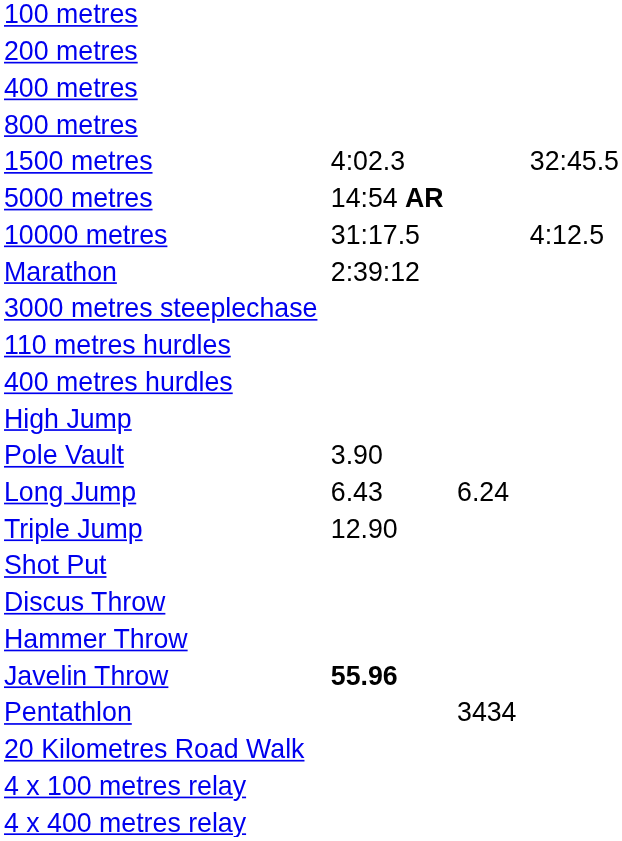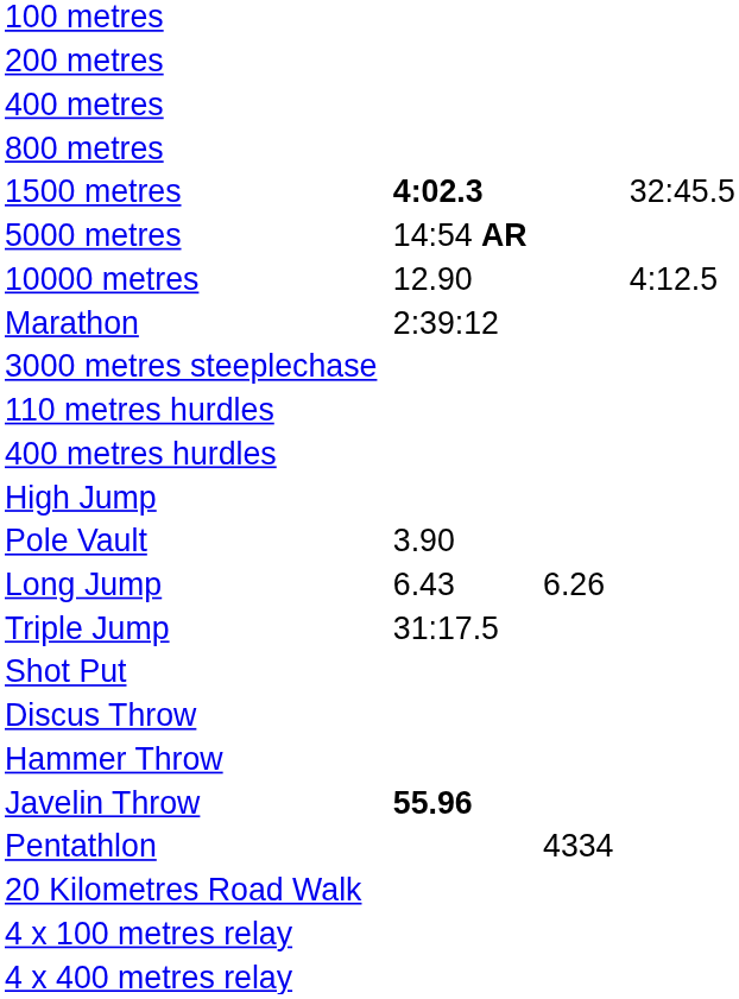 <table>
 <tr>
 <td><a href='#'>100 metres</a></td>
 <td></td>
 <td></td>
 <td></td>
 <td></td>
 <td></td>
 <td></td>
 </tr>
 <tr>
 <td><a href='#'>200 metres</a></td>
 <td></td>
 <td></td>
 <td></td>
 <td></td>
 <td></td>
 <td></td>
 </tr>
 <tr>
 <td><a href='#'>400 metres</a></td>
 <td></td>
 <td></td>
 <td></td>
 <td></td>
 <td></td>
 <td></td>
 </tr>
 <tr>
 <td><a href='#'>800 metres</a></td>
 <td></td>
 <td></td>
 <td></td>
 <td></td>
 <td></td>
 <td></td>
 </tr>
 <tr>
 <td><a href='#'>1500 metres</a></td>
 <td></td>
-<td>4:02.3</td>
+<td><strong>4:02.3</strong></td>
 <td></td>
 <td></td>
 <td></td>
 <td>32:45.5</td>
 </tr>
 <tr>
 <td><a href='#'>5000 metres</a></td>
 <td></td>
 <td>14:54 <strong>AR</strong></td>
 <td></td>
 <td></td>
 <td></td>
 <td></td>
 </tr>
 <tr>
 <td><a href='#'>10000 metres</a></td>
 <td></td>
-<td>31:17.5</td>
+<td>12.90</td>
 <td></td>
 <td></td>
 <td></td>
 <td>4:12.5</td>
 </tr>
 <tr>
 <td><a href='#'>Marathon</a></td>
 <td></td>
 <td>2:39:12</td>
 <td></td>
 <td></td>
 <td></td>
 <td></td>
 </tr>
 <tr>
 <td><a href='#'>3000 metres steeplechase</a></td>
 <td></td>
 <td></td>
 <td></td>
 <td></td>
 <td></td>
 <td></td>
 </tr>
 <tr>
 <td><a href='#'>110 metres hurdles</a></td>
 <td></td>
 <td></td>
 <td></td>
 <td></td>
 <td></td>
 <td></td>
 </tr>
 <tr>
 <td><a href='#'>400 metres hurdles</a></td>
 <td></td>
 <td></td>
 <td></td>
 <td></td>
 <td></td>
 <td></td>
 </tr>
 <tr>
 <td><a href='#'>High Jump</a></td>
 <td></td>
 <td></td>
 <td></td>
 <td></td>
 <td></td>
 <td></td>
 </tr>
 <tr>
 <td><a href='#'>Pole Vault</a></td>
 <td></td>
 <td>3.90</td>
 <td></td>
 <td></td>
 <td></td>
 <td></td>
 </tr>
 <tr>
 <td><a href='#'>Long Jump</a></td>
 <td></td>
 <td>6.43</td>
 <td></td>
-<td>6.24</td>
+<td>6.26</td>
 <td></td>
 <td></td>
 </tr>
 <tr>
 <td><a href='#'>Triple Jump</a></td>
 <td></td>
-<td>12.90</td>
+<td>31:17.5</td>
 <td></td>
 <td></td>
 <td></td>
 <td></td>
 </tr>
 <tr>
 <td><a href='#'>Shot Put</a></td>
 <td></td>
 <td></td>
 <td></td>
 <td></td>
 <td></td>
 <td></td>
 </tr>
 <tr>
 <td><a href='#'>Discus Throw</a></td>
 <td></td>
 <td></td>
 <td></td>
 <td></td>
 <td></td>
 <td></td>
 </tr>
 <tr>
 <td><a href='#'>Hammer Throw</a></td>
 <td></td>
 <td></td>
 <td></td>
 <td></td>
 <td></td>
 <td></td>
 </tr>
 <tr>
 <td><a href='#'>Javelin Throw</a></td>
 <td></td>
 <td><strong>55.96</strong></td>
 <td></td>
 <td></td>
 <td></td>
 <td></td>
 </tr>
 <tr>
 <td><a href='#'>Pentathlon</a></td>
 <td></td>
 <td></td>
 <td></td>
-<td>3434</td>
+<td>4334</td>
 <td></td>
 <td></td>
 </tr>
 <tr>
 <td><a href='#'>20 Kilometres Road Walk</a></td>
 <td></td>
 <td></td>
 <td></td>
 <td></td>
 <td></td>
 <td></td>
 </tr>
 <tr>
 <td><a href='#'>4 x 100 metres relay</a></td>
 <td></td>
 <td></td>
 <td></td>
 <td></td>
 <td></td>
 <td></td>
 </tr>
 <tr>
 <td><a href='#'>4 x 400 metres relay</a></td>
 <td></td>
 <td></td>
 <td></td>
 <td></td>
 <td></td>
 <td></td>
 </tr>
 </table>
